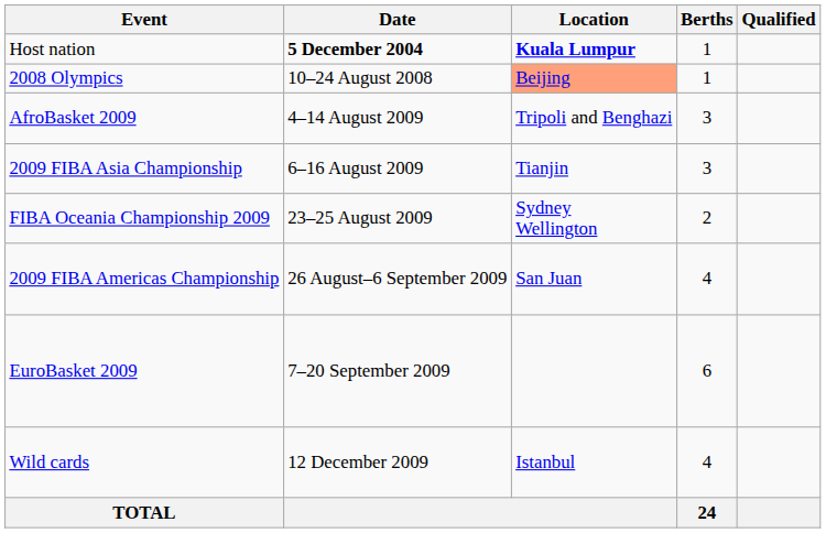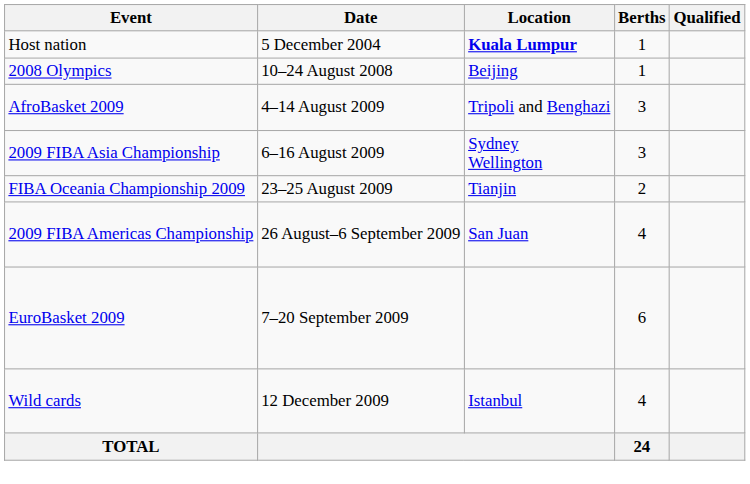 <table class="wikitable">
 <tr>
 <th>Event</th>
 <th>Date</th>
 <th>Location</th>
 <th>Berths</th>
 <th>Qualified</th>
 </tr>
 <tr>
 <td>Host nation</td>
-<td><strong>5 December 2004</strong></td>
+<td>5 December 2004</td>
 <td><strong> <a href='#'>Kuala Lumpur</a></strong></td>
 <td align=center>1</td>
 <td></td>
 </tr>
 <tr>
 <td><a href='#'>2008 Olympics</a></td>
 <td>10–24 August 2008</td>
-<td style="background: lightsalmon;"> <a href='#'>Beijing</a></td>
+<td> <a href='#'>Beijing</a></td>
 <td align=center>1</td>
 <td></td>
 </tr>
 <tr>
 <td><a href='#'>AfroBasket 2009</a></td>
 <td>4–14 August 2009</td>
 <td> <a href='#'>Tripoli</a> and <a href='#'>Benghazi</a></td>
 <td align=center>3</td>
 <td><br><br></td>
 </tr>
 <tr>
 <td><a href='#'>2009 FIBA Asia Championship</a></td>
 <td>6–16 August 2009</td>
-<td> <a href='#'>Tianjin</a></td>
+<td> <a href='#'>Sydney</a><br> <a href='#'>Wellington</a></td>
 <td align=center>3</td>
 <td><br><br></td>
 </tr>
 <tr>
 <td><a href='#'>FIBA Oceania Championship 2009</a></td>
 <td>23–25 August 2009</td>
-<td> <a href='#'>Sydney</a><br> <a href='#'>Wellington</a></td>
+<td> <a href='#'>Tianjin</a></td>
 <td align=center>2</td>
 <td><br></td>
 </tr>
 <tr>
 <td><a href='#'>2009 FIBA Americas Championship</a></td>
 <td>26 August–6 September 2009</td>
 <td> <a href='#'>San Juan</a></td>
 <td align=center>4</td>
 <td><br><br><br></td>
 </tr>
 <tr>
 <td><a href='#'>EuroBasket 2009</a></td>
 <td>7–20 September 2009</td>
 <td></td>
 <td align=center>6</td>
 <td><br><br><br><br><br></td>
 </tr>
 <tr>
 <td><a href='#'>Wild cards</a></td>
 <td>12 December 2009</td>
 <td> <a href='#'>Istanbul</a></td>
 <td align=center>4</td>
 <td><br><br><br></td>
 </tr>
 <tr>
 <th>TOTAL</th>
 <th colspan="2"></th>
 <th>24</th>
 <th></th>
 </tr>
 </table>
